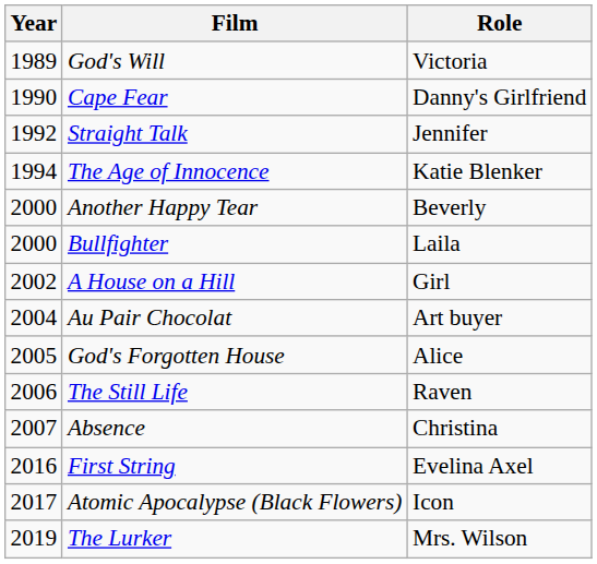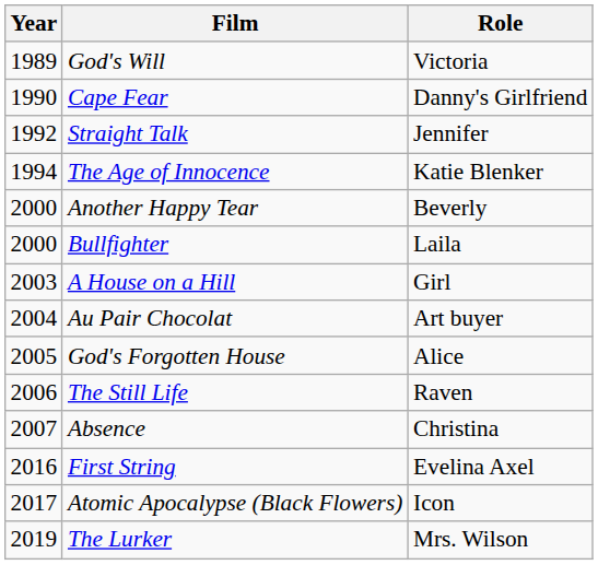 <table class="wikitable">
 <tr>
 <th>Year</th>
 <th>Film</th>
 <th>Role</th>
 </tr>
 <tr>
 <td>1989</td>
 <td><em>God's Will</em></td>
 <td>Victoria</td>
 </tr>
 <tr>
 <td>1990</td>
 <td><em><a href='#'>Cape Fear</a></em></td>
 <td>Danny's Girlfriend</td>
 </tr>
 <tr>
 <td>1992</td>
 <td><em><a href='#'>Straight Talk</a></em></td>
 <td>Jennifer</td>
 </tr>
 <tr>
 <td>1994</td>
 <td><em><a href='#'>The Age of Innocence</a></em></td>
 <td>Katie Blenker</td>
 </tr>
 <tr>
 <td>2000</td>
 <td><em>Another Happy Tear</em></td>
 <td>Beverly</td>
 </tr>
 <tr>
 <td>2000</td>
 <td><em><a href='#'>Bullfighter</a></em></td>
 <td>Laila</td>
 </tr>
 <tr>
-<td>2002</td>
+<td>2003</td>
 <td><em><a href='#'>A House on a Hill</a></em></td>
 <td>Girl</td>
 </tr>
 <tr>
 <td>2004</td>
 <td><em>Au Pair Chocolat</em></td>
 <td>Art buyer</td>
 </tr>
 <tr>
 <td>2005</td>
 <td><em>God's Forgotten House</em></td>
 <td>Alice</td>
 </tr>
 <tr>
 <td>2006</td>
 <td><em><a href='#'>The Still Life</a></em></td>
 <td>Raven</td>
 </tr>
 <tr>
 <td>2007</td>
 <td><em>Absence</em></td>
 <td>Christina</td>
 </tr>
 <tr>
 <td>2016</td>
 <td><em><a href='#'>First String</a></em></td>
 <td>Evelina Axel</td>
 </tr>
 <tr>
 <td>2017</td>
 <td><em>Atomic Apocalypse (Black Flowers)</em></td>
 <td>Icon</td>
 </tr>
 <tr>
 <td>2019</td>
 <td><em><a href='#'>The Lurker</a></em></td>
 <td>Mrs. Wilson</td>
 </tr>
 </table>
